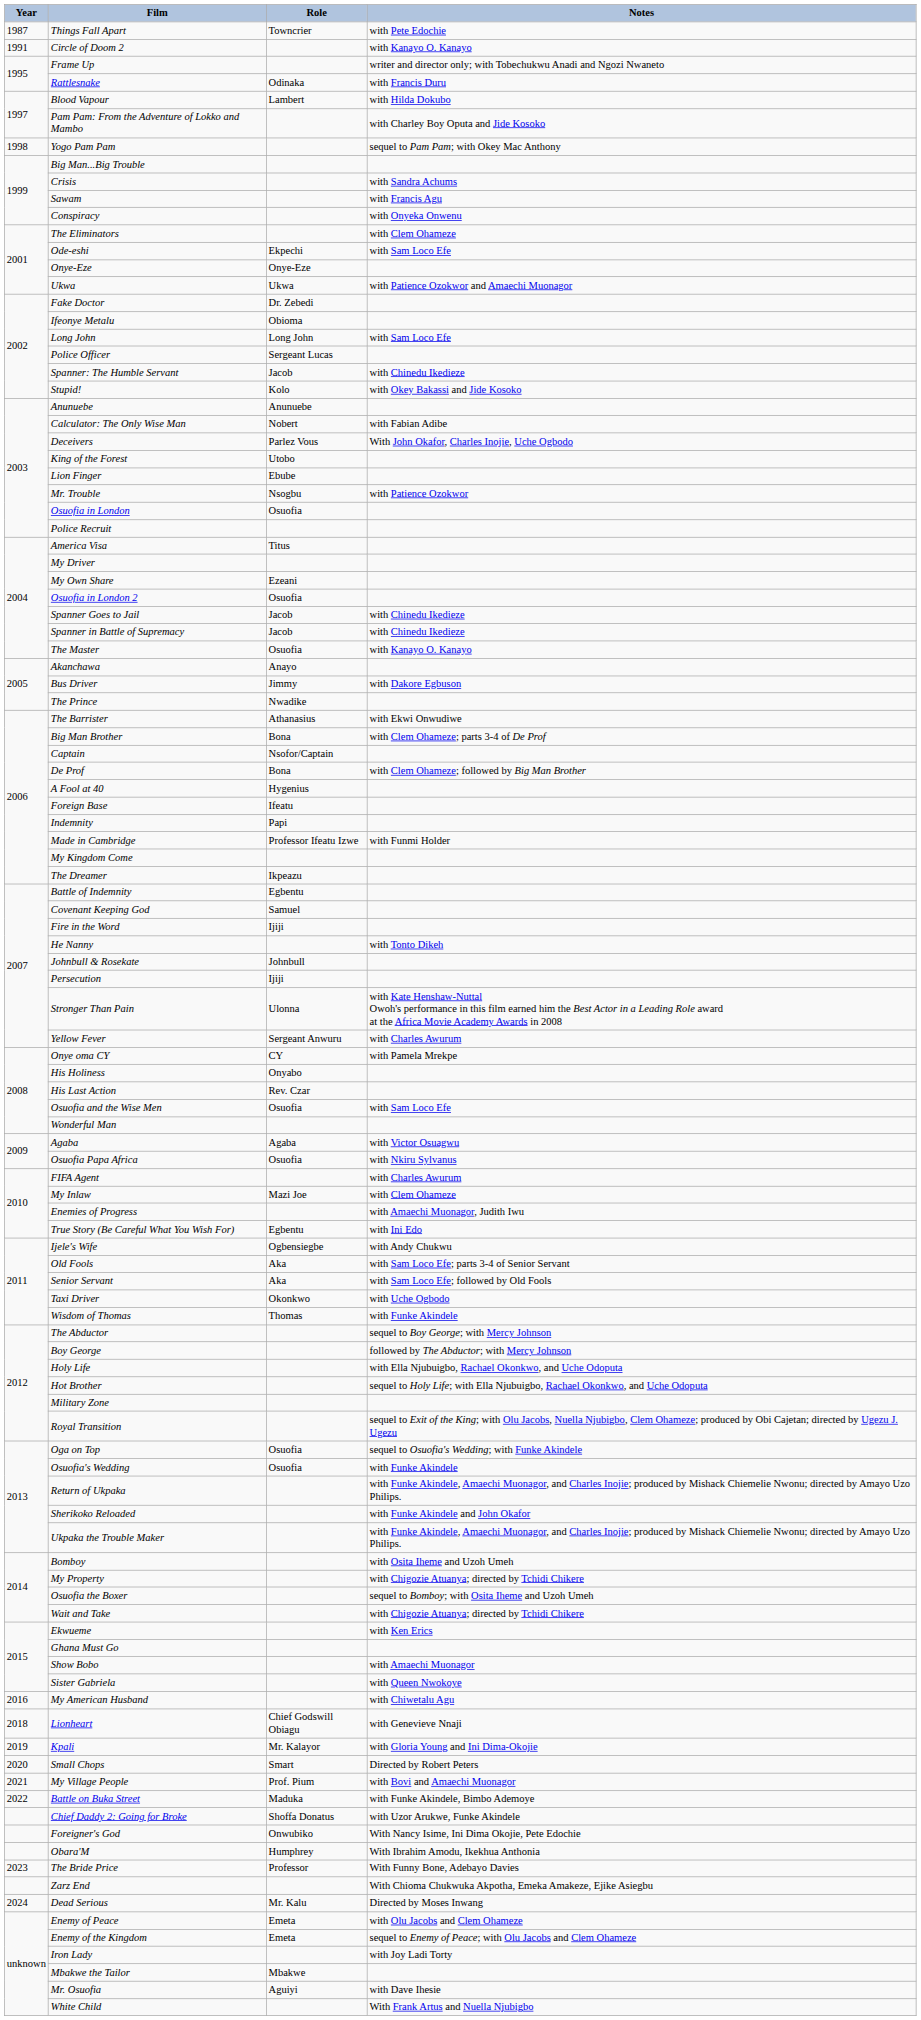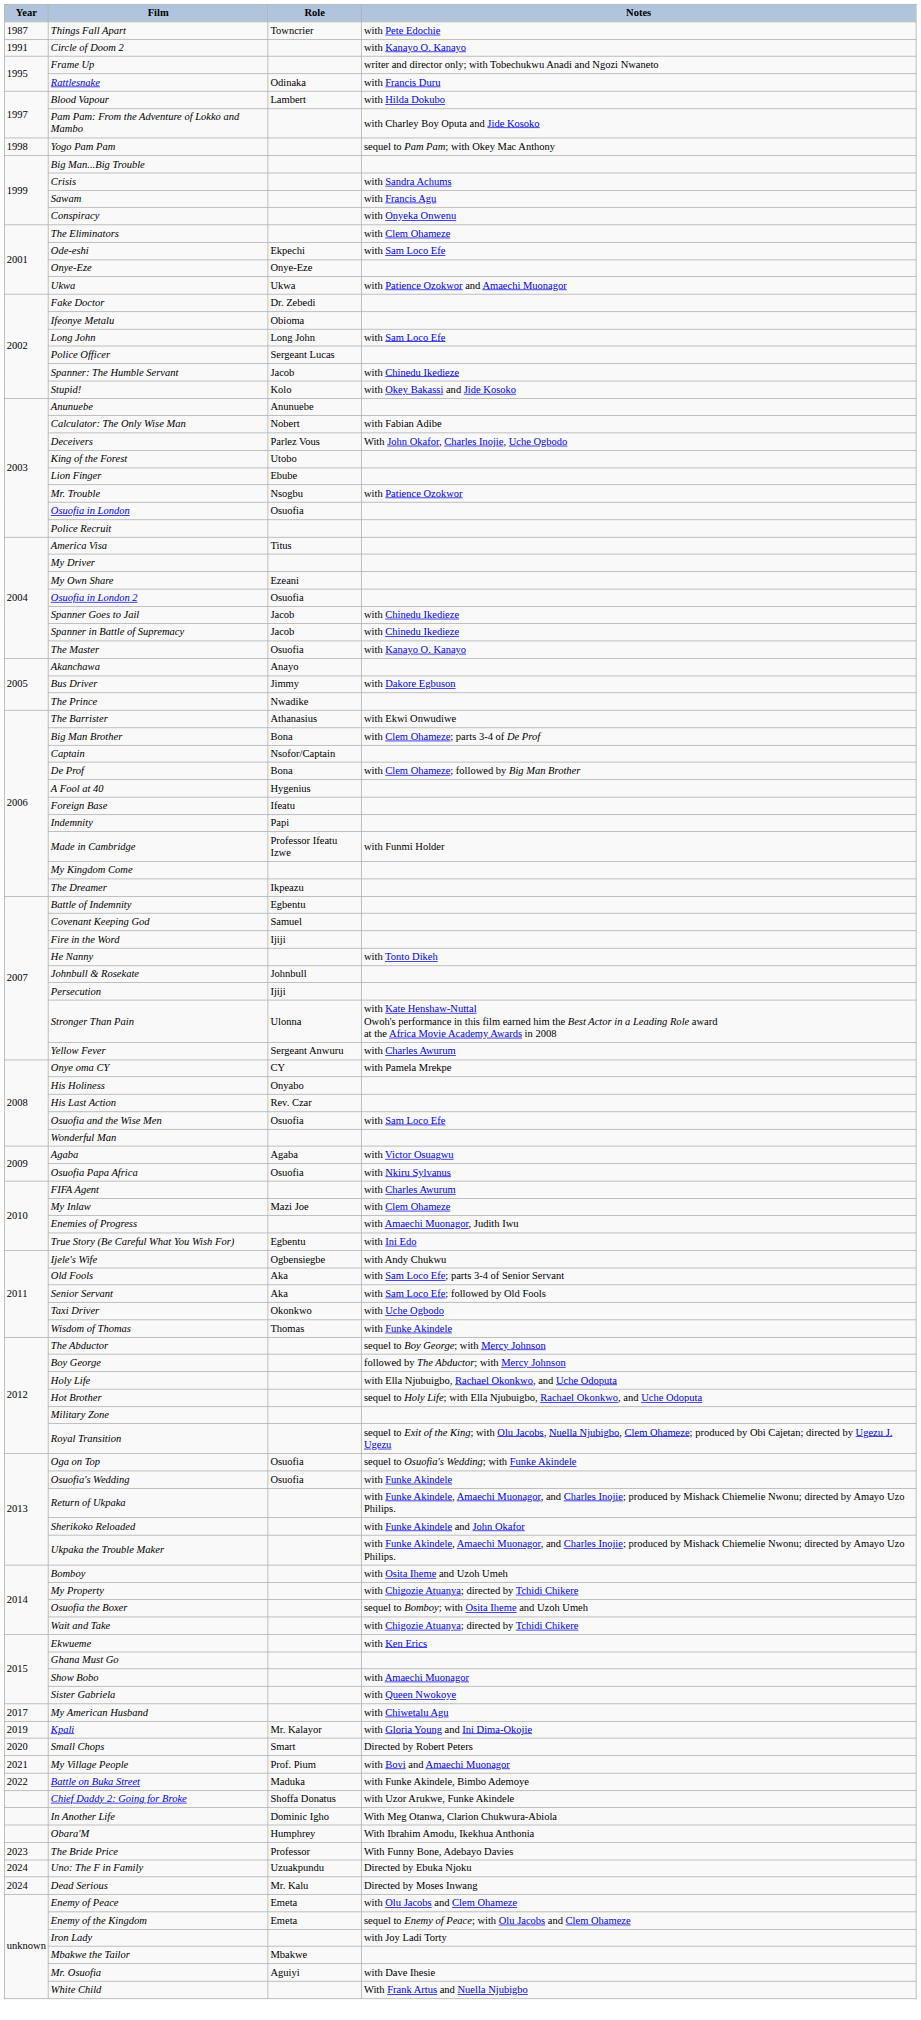 <table class="wikitable" style="font-size:90%;">
 <tr>
 <th style="background:#B0C4DE;">Year</th>
 <th style="background:#B0C4DE;">Film</th>
 <th style="background:#B0C4DE;">Role</th>
 <th style="background:#B0C4DE;">Notes</th>
 </tr>
 <tr>
 <td>1987</td>
 <td><em>Things Fall Apart</em></td>
 <td>Towncrier</td>
 <td>with <a href='#'>Pete Edochie</a></td>
 </tr>
 <tr>
 <td>1991</td>
 <td><em>Circle of Doom 2</em></td>
 <td></td>
 <td>with <a href='#'>Kanayo O. Kanayo</a></td>
 </tr>
 <tr>
 <td rowspan="2">1995</td>
 <td><em>Frame Up</em></td>
 <td></td>
 <td>writer and director only; with Tobechukwu Anadi and Ngozi Nwaneto</td>
 </tr>
 <tr>
 <td><em><a href='#'>Rattlesnake</a></em></td>
 <td>Odinaka</td>
 <td>with <a href='#'>Francis Duru</a></td>
 </tr>
 <tr>
 <td rowspan="2">1997</td>
 <td><em>Blood Vapour</em></td>
 <td>Lambert</td>
 <td>with <a href='#'>Hilda Dokubo</a></td>
 </tr>
 <tr>
 <td><em>Pam Pam: From the Adventure of Lokko and Mambo</em></td>
 <td></td>
 <td>with Charley Boy Oputa and <a href='#'>Jide Kosoko</a></td>
 </tr>
 <tr>
 <td rowspan="1">1998</td>
 <td><em>Yogo Pam Pam</em></td>
 <td></td>
 <td>sequel to <em>Pam Pam</em>; with Okey Mac Anthony</td>
 </tr>
 <tr>
 <td rowspan="4">1999</td>
 <td><em>Big Man...Big Trouble</em></td>
 <td></td>
 <td></td>
 </tr>
 <tr>
 <td><em>Crisis</em></td>
 <td></td>
 <td>with <a href='#'>Sandra Achums</a></td>
 </tr>
 <tr>
 <td><em>Sawam</em></td>
 <td></td>
 <td>with <a href='#'>Francis Agu</a></td>
 </tr>
 <tr>
 <td><em>Conspiracy</em></td>
 <td></td>
 <td>with <a href='#'>Onyeka Onwenu</a></td>
 </tr>
 <tr>
 <td rowspan="4">2001</td>
 <td><em>The Eliminators</em></td>
 <td></td>
 <td>with <a href='#'>Clem Ohameze</a></td>
 </tr>
 <tr>
 <td><em>Ode-eshi</em></td>
 <td>Ekpechi</td>
 <td>with <a href='#'>Sam Loco Efe</a></td>
 </tr>
 <tr>
 <td><em>Onye-Eze</em></td>
 <td>Onye-Eze</td>
 <td></td>
 </tr>
 <tr>
 <td><em>Ukwa</em></td>
 <td>Ukwa</td>
 <td>with <a href='#'>Patience Ozokwor</a> and <a href='#'>Amaechi Muonagor</a></td>
 </tr>
 <tr>
 <td rowspan="6">2002</td>
 <td><em>Fake Doctor</em></td>
 <td>Dr. Zebedi</td>
 <td></td>
 </tr>
 <tr>
 <td><em>Ifeonye Metalu</em></td>
 <td>Obioma</td>
 <td></td>
 </tr>
 <tr>
 <td><em>Long John</em></td>
 <td>Long John</td>
 <td>with <a href='#'>Sam Loco Efe</a></td>
 </tr>
 <tr>
 <td><em>Police Officer</em></td>
 <td>Sergeant Lucas</td>
 <td></td>
 </tr>
 <tr>
 <td><em>Spanner: The Humble Servant</em></td>
 <td>Jacob</td>
 <td>with <a href='#'>Chinedu Ikedieze</a></td>
 </tr>
 <tr>
 <td><em>Stupid!</em></td>
 <td>Kolo</td>
 <td>with <a href='#'>Okey Bakassi</a> and <a href='#'>Jide Kosoko</a></td>
 </tr>
 <tr>
 <td rowspan="8">2003</td>
 <td><em>Anunuebe</em></td>
 <td>Anunuebe</td>
 <td></td>
 </tr>
 <tr>
 <td><em>Calculator: The Only Wise Man</em></td>
 <td>Nobert</td>
 <td>with Fabian Adibe</td>
 </tr>
 <tr>
 <td><em>Deceivers</em></td>
 <td>Parlez Vous</td>
 <td>With <a href='#'>John Okafor</a>, <a href='#'>Charles Inojie</a>, <a href='#'>Uche Ogbodo</a></td>
 </tr>
 <tr>
 <td><em>King of the Forest</em></td>
 <td>Utobo</td>
 <td></td>
 </tr>
 <tr>
 <td><em>Lion Finger</em></td>
 <td>Ebube</td>
 <td></td>
 </tr>
 <tr>
 <td><em>Mr. Trouble</em></td>
 <td>Nsogbu</td>
 <td>with <a href='#'>Patience Ozokwor</a></td>
 </tr>
 <tr>
 <td><em><a href='#'>Osuofia in London</a></em></td>
 <td>Osuofia</td>
 <td></td>
 </tr>
 <tr>
 <td><em>Police Recruit</em></td>
 <td></td>
 <td></td>
 </tr>
 <tr>
 <td rowspan="7">2004</td>
 <td><em>America Visa</em></td>
 <td>Titus</td>
 <td></td>
 </tr>
 <tr>
 <td><em>My Driver</em></td>
 <td></td>
 <td></td>
 </tr>
 <tr>
 <td><em>My Own Share</em></td>
 <td>Ezeani</td>
 <td></td>
 </tr>
 <tr>
 <td><em><a href='#'>Osuofia in London 2</a></em></td>
 <td>Osuofia</td>
 <td></td>
 </tr>
 <tr>
 <td><em>Spanner Goes to Jail</em></td>
 <td>Jacob</td>
 <td>with <a href='#'>Chinedu Ikedieze</a></td>
 </tr>
 <tr>
 <td><em>Spanner in Battle of Supremacy</em></td>
 <td>Jacob</td>
 <td>with <a href='#'>Chinedu Ikedieze</a></td>
 </tr>
 <tr>
 <td><em>The Master</em></td>
 <td>Osuofia</td>
 <td>with <a href='#'>Kanayo O. Kanayo</a></td>
 </tr>
 <tr>
 <td rowspan="3">2005</td>
 <td><em>Akanchawa </em></td>
 <td>Anayo</td>
 <td></td>
 </tr>
 <tr>
 <td><em>Bus Driver</em></td>
 <td>Jimmy</td>
 <td>with <a href='#'>Dakore Egbuson</a></td>
 </tr>
 <tr>
 <td><em>The Prince</em></td>
 <td>Nwadike</td>
 <td></td>
 </tr>
 <tr>
 <td rowspan="10">2006</td>
 <td><em>The Barrister</em></td>
 <td>Athanasius</td>
 <td>with Ekwi Onwudiwe</td>
 </tr>
 <tr>
 <td><em>Big Man Brother</em></td>
 <td>Bona</td>
 <td>with <a href='#'>Clem Ohameze</a>; parts 3-4 of <em>De Prof</em></td>
 </tr>
 <tr>
 <td><em>Captain</em></td>
 <td>Nsofor/Captain</td>
 <td></td>
 </tr>
 <tr>
 <td><em>De Prof</em></td>
 <td>Bona</td>
 <td>with <a href='#'>Clem Ohameze</a>; followed by <em>Big Man Brother</em></td>
 </tr>
 <tr>
 <td><em>A Fool at 40</em></td>
 <td>Hygenius</td>
 <td></td>
 </tr>
 <tr>
 <td><em>Foreign Base</em></td>
 <td>Ifeatu</td>
 <td></td>
 </tr>
 <tr>
 <td><em>Indemnity</em></td>
 <td>Papi</td>
 <td></td>
 </tr>
 <tr>
 <td><em>Made in Cambridge</em></td>
 <td>Professor Ifeatu Izwe</td>
 <td>with Funmi Holder</td>
 </tr>
 <tr>
 <td><em>My Kingdom Come</em></td>
 <td></td>
 <td></td>
 </tr>
 <tr>
 <td><em>The Dreamer</em></td>
 <td>Ikpeazu</td>
 <td></td>
 </tr>
 <tr>
 <td rowspan="8">2007</td>
 <td><em>Battle of Indemnity</em></td>
 <td>Egbentu</td>
 <td></td>
 </tr>
 <tr>
 <td><em>Covenant Keeping God</em></td>
 <td>Samuel</td>
 <td></td>
 </tr>
 <tr>
 <td><em>Fire in the Word</em></td>
 <td>Ijiji</td>
 <td></td>
 </tr>
 <tr>
 <td><em>He Nanny</em></td>
 <td></td>
 <td>with <a href='#'>Tonto Dikeh</a></td>
 </tr>
 <tr>
 <td><em>Johnbull & Rosekate</em></td>
 <td>Johnbull</td>
 <td></td>
 </tr>
 <tr>
 <td><em>Persecution</em></td>
 <td>Ijiji</td>
 <td></td>
 </tr>
 <tr>
 <td><em>Stronger Than Pain</em></td>
 <td>Ulonna</td>
 <td>with <a href='#'>Kate Henshaw-Nuttal</a><br>Owoh's performance in this film earned him the <em>Best Actor in a Leading Role</em> award<br> at the <a href='#'>Africa Movie Academy Awards</a> in 2008</td>
 </tr>
 <tr>
 <td><em>Yellow Fever</em></td>
 <td>Sergeant Anwuru</td>
 <td>with <a href='#'>Charles Awurum</a></td>
 </tr>
 <tr>
 <td rowspan="5">2008</td>
 <td><em>Onye oma CY</em></td>
 <td>CY</td>
 <td>with Pamela Mrekpe</td>
 </tr>
 <tr>
 <td><em>His Holiness</em></td>
 <td>Onyabo</td>
 <td></td>
 </tr>
 <tr>
 <td><em>His Last Action</em></td>
 <td>Rev. Czar</td>
 <td></td>
 </tr>
 <tr>
 <td><em>Osuofia and the Wise Men</em></td>
 <td>Osuofia</td>
 <td>with <a href='#'>Sam Loco Efe</a></td>
 </tr>
 <tr>
 <td><em>Wonderful Man</em></td>
 <td></td>
 <td></td>
 </tr>
 <tr>
 <td rowspan="2">2009</td>
 <td><em>Agaba</em></td>
 <td>Agaba</td>
 <td>with <a href='#'>Victor Osuagwu</a></td>
 </tr>
 <tr>
 <td><em>Osuofia Papa Africa</em></td>
 <td>Osuofia</td>
 <td>with <a href='#'>Nkiru Sylvanus</a></td>
 </tr>
 <tr>
 <td rowspan="4">2010</td>
 <td><em>FIFA Agent</em></td>
 <td></td>
 <td>with <a href='#'>Charles Awurum</a></td>
 </tr>
 <tr>
 <td><em>My Inlaw</em></td>
 <td>Mazi Joe</td>
 <td>with <a href='#'>Clem Ohameze</a></td>
 </tr>
 <tr>
 <td><em>Enemies of Progress</em></td>
 <td></td>
 <td>with <a href='#'>Amaechi Muonagor</a>, Judith Iwu</td>
 </tr>
 <tr>
 <td><em>True Story (Be Careful What You Wish For)</em></td>
 <td>Egbentu</td>
 <td>with <a href='#'>Ini Edo</a></td>
 </tr>
 <tr>
 <td rowspan="5">2011</td>
 <td><em>Ijele's Wife</em></td>
 <td>Ogbensiegbe</td>
 <td>with Andy Chukwu</td>
 </tr>
 <tr>
 <td><em>Old Fools</em></td>
 <td>Aka</td>
 <td>with <a href='#'>Sam Loco Efe</a>; parts 3-4 of Senior Servant</td>
 </tr>
 <tr>
 <td><em>Senior Servant</em></td>
 <td>Aka</td>
 <td>with <a href='#'>Sam Loco Efe</a>; followed by Old Fools</td>
 </tr>
 <tr>
 <td><em>Taxi Driver</em></td>
 <td>Okonkwo</td>
 <td>with <a href='#'>Uche Ogbodo</a></td>
 </tr>
 <tr>
 <td><em>Wisdom of Thomas</em></td>
 <td>Thomas</td>
 <td>with <a href='#'>Funke Akindele</a></td>
 </tr>
 <tr>
 <td rowspan="6">2012</td>
 <td><em>The Abductor</em></td>
 <td></td>
 <td>sequel to <em>Boy George</em>; with <a href='#'>Mercy Johnson</a></td>
 </tr>
 <tr>
 <td><em>Boy George</em></td>
 <td></td>
 <td>followed by <em>The Abductor</em>; with <a href='#'>Mercy Johnson</a></td>
 </tr>
 <tr>
 <td><em>Holy Life</em></td>
 <td></td>
 <td>with Ella Njubuigbo, <a href='#'>Rachael Okonkwo</a>, and <a href='#'>Uche Odoputa</a></td>
 </tr>
 <tr>
 <td><em>Hot Brother</em></td>
 <td></td>
 <td>sequel to <em>Holy Life</em>; with Ella Njubuigbo, <a href='#'>Rachael Okonkwo</a>, and <a href='#'>Uche Odoputa</a></td>
 </tr>
 <tr>
 <td><em>Military Zone</em></td>
 <td></td>
 <td></td>
 </tr>
 <tr>
 <td><em>Royal Transition</em></td>
 <td></td>
 <td>sequel to <em>Exit of the King</em>; with <a href='#'>Olu Jacobs</a>, <a href='#'>Nuella Njubigbo</a>, <a href='#'>Clem Ohameze</a>; produced by Obi Cajetan; directed by <a href='#'>Ugezu J. Ugezu</a></td>
 </tr>
 <tr>
 <td rowspan="5">2013</td>
 <td><em>Oga on Top</em></td>
 <td>Osuofia</td>
 <td>sequel to <em>Osuofia's Wedding</em>; with <a href='#'>Funke Akindele</a></td>
 </tr>
 <tr>
 <td><em>Osuofia's Wedding</em></td>
 <td>Osuofia</td>
 <td>with <a href='#'>Funke Akindele</a></td>
 </tr>
 <tr>
 <td><em>Return of Ukpaka</em></td>
 <td></td>
 <td>with <a href='#'>Funke Akindele</a>, <a href='#'>Amaechi Muonagor</a>, and <a href='#'>Charles Inojie</a>; produced by Mishack Chiemelie Nwonu; directed by Amayo Uzo Philips.</td>
 </tr>
 <tr>
 <td><em>Sherikoko Reloaded</em></td>
 <td></td>
 <td>with <a href='#'>Funke Akindele</a> and <a href='#'>John Okafor</a></td>
 </tr>
 <tr>
 <td><em>Ukpaka the Trouble Maker</em></td>
 <td></td>
 <td>with <a href='#'>Funke Akindele</a>, <a href='#'>Amaechi Muonagor</a>, and <a href='#'>Charles Inojie</a>; produced by Mishack Chiemelie Nwonu; directed by Amayo Uzo Philips.</td>
 </tr>
 <tr>
 <td rowspan="4">2014</td>
 <td><em>Bomboy</em></td>
 <td></td>
 <td>with <a href='#'>Osita Iheme</a> and Uzoh Umeh</td>
 </tr>
 <tr>
 <td><em>My Property</em></td>
 <td></td>
 <td>with <a href='#'>Chigozie Atuanya</a>; directed by <a href='#'>Tchidi Chikere</a></td>
 </tr>
 <tr>
 <td><em>Osuofia the Boxer</em></td>
 <td></td>
 <td>sequel to <em>Bomboy</em>; with <a href='#'>Osita Iheme</a> and Uzoh Umeh</td>
 </tr>
 <tr>
 <td><em>Wait and Take</em></td>
 <td></td>
 <td>with <a href='#'>Chigozie Atuanya</a>; directed by <a href='#'>Tchidi Chikere</a></td>
 </tr>
 <tr>
 <td rowspan="4">2015</td>
 <td><em>Ekwueme</em></td>
 <td></td>
 <td>with <a href='#'>Ken Erics</a></td>
 </tr>
 <tr>
 <td><em>Ghana Must Go</em> </td>
 <td></td>
 <td></td>
 </tr>
 <tr>
 <td><em>Show Bobo</em></td>
 <td></td>
 <td>with <a href='#'>Amaechi Muonagor</a></td>
 </tr>
 <tr>
 <td><em>Sister Gabriela</em></td>
 <td></td>
 <td>with <a href='#'>Queen Nwokoye</a></td>
 </tr>
 <tr>
-<td rowspan="1">2016</td>
+<td rowspan="1">2017</td>
 <td><em>My American Husband</em></td>
 <td></td>
 <td>with <a href='#'>Chiwetalu Agu</a></td>
-</tr>
-<tr>
-<td rowspan="1">2018</td>
-<td><em><a href='#'>Lionheart</a></em></td>
-<td>Chief Godswill Obiagu</td>
-<td>with Genevieve Nnaji</td>
 </tr>
 <tr>
 <td>2019</td>
 <td><em><a href='#'>Kpali</a></em></td>
 <td>Mr. Kalayor</td>
 <td>with <a href='#'>Gloria Young</a> and <a href='#'>Ini Dima-Okojie</a></td>
 </tr>
 <tr>
 <td>2020</td>
 <td><em>Small Chops</em></td>
 <td>Smart</td>
 <td>Directed by Robert Peters</td>
 </tr>
 <tr>
 <td>2021</td>
 <td><em>My Village People</em></td>
 <td>Prof. Pium</td>
 <td>with <a href='#'>Bovi</a> and <a href='#'>Amaechi Muonagor</a></td>
 </tr>
 <tr>
 <td>2022</td>
 <td><em><a href='#'>Battle on Buka Street</a></em></td>
 <td>Maduka</td>
 <td>with Funke Akindele, Bimbo Ademoye</td>
 </tr>
 <tr>
 <td></td>
 <td><em><a href='#'>Chief Daddy 2: Going for Broke</a></em></td>
 <td>Shoffa Donatus</td>
 <td>with Uzor Arukwe, Funke Akindele</td>
 </tr>
 <tr>
 <td></td>
-<td><em>Foreigner's God</em></td>
-<td>Onwubiko</td>
-<td>With Nancy Isime, Ini Dima Okojie, Pete Edochie</td>
+<td><em>In Another Life</em></td>
+<td>Dominic Igho</td>
+<td>With Meg Otanwa, Clarion Chukwura-Abiola</td>
 </tr>
 <tr>
 <td></td>
 <td><em>Obara'M</em></td>
 <td>Humphrey</td>
 <td>With Ibrahim Amodu, Ikekhua Anthonia</td>
 </tr>
 <tr>
 <td>2023</td>
 <td><em>The Bride Price</em></td>
 <td>Professor</td>
 <td>With Funny Bone, Adebayo Davies</td>
 </tr>
 <tr>
-<td></td>
-<td><em>Zarz End</em></td>
-<td></td>
-<td>With Chioma Chukwuka  Akpotha, Emeka Amakeze, Ejike Asiegbu</td>
+<td>2024</td>
+<td><em>Uno: The F in Family</em></td>
+<td>Uzuakpundu</td>
+<td>Directed by Ebuka Njoku</td>
 </tr>
 <tr>
 <td>2024</td>
 <td><em>Dead Serious</em></td>
 <td>Mr. Kalu</td>
 <td>Directed by Moses Inwang</td>
 </tr>
 <tr>
 <td rowspan="6">unknown</td>
 <td><em>Enemy of Peace</em></td>
 <td>Emeta</td>
 <td>with <a href='#'>Olu Jacobs</a> and <a href='#'>Clem Ohameze</a></td>
 </tr>
 <tr>
 <td><em>Enemy of the Kingdom</em></td>
 <td>Emeta</td>
 <td>sequel to <em>Enemy of Peace</em>; with <a href='#'>Olu Jacobs</a> and <a href='#'>Clem Ohameze</a></td>
 </tr>
 <tr>
 <td><em>Iron Lady</em></td>
 <td></td>
 <td>with Joy Ladi Torty</td>
 </tr>
 <tr>
 <td><em>Mbakwe the Tailor</em></td>
 <td>Mbakwe</td>
 <td></td>
 </tr>
 <tr>
 <td><em>Mr. Osuofia</em></td>
 <td>Aguiyi</td>
 <td>with Dave Ihesie</td>
 </tr>
 <tr>
 <td><em>White Child</em></td>
 <td></td>
 <td>With <a href='#'>Frank Artus</a> and <a href='#'>Nuella Njubigbo</a></td>
 </tr>
 </table>
